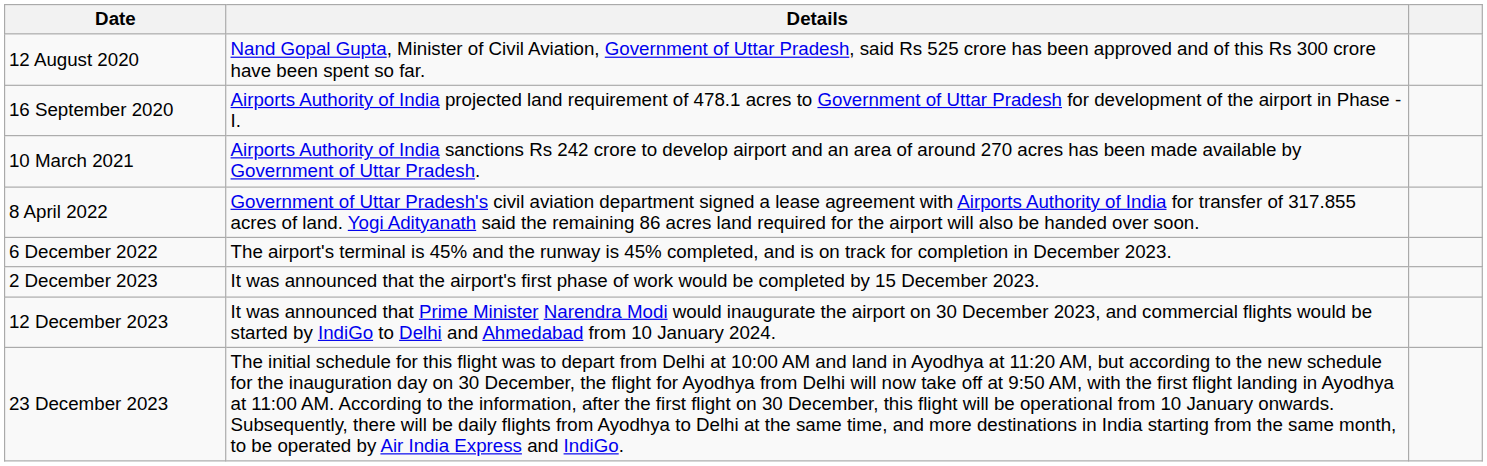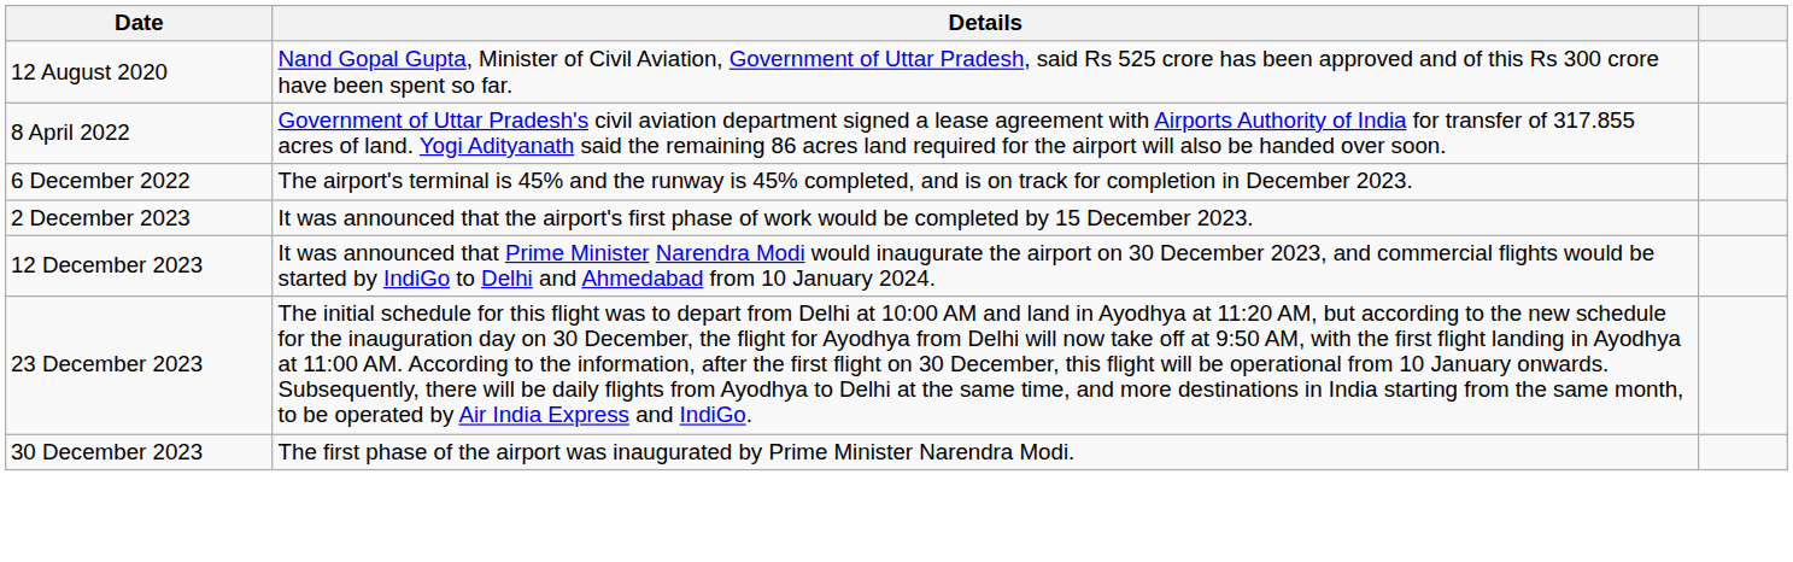 <table class="wikitable" style="width:100%;">
 <tr>
 <th style="width:15%;">Date</th>
 <th style="width:80%;">Details</th>
 <th style="width:05%;"></th>
 </tr>
 <tr>
 <td>12 August 2020</td>
 <td><a href='#'>Nand Gopal Gupta</a>, Minister of Civil Aviation, <a href='#'>Government of Uttar Pradesh</a>, said Rs 525 crore has been approved and of this Rs 300 crore have been spent so far.</td>
-<td></td>
-</tr>
-<tr>
-<td>16 September 2020</td>
-<td><a href='#'>Airports Authority of India</a> projected land requirement of 478.1 acres to <a href='#'>Government of Uttar Pradesh</a> for development of the airport in Phase - I.</td>
-<td></td>
-</tr>
-<tr>
-<td>10 March 2021</td>
-<td><a href='#'>Airports Authority of India</a> sanctions Rs 242 crore to develop airport and an area of around 270 acres has been made available by <a href='#'>Government of Uttar Pradesh</a>.</td>
 <td></td>
 </tr>
 <tr>
 <td>8 April 2022</td>
 <td><a href='#'>Government of Uttar Pradesh's</a> civil aviation department signed a lease agreement with <a href='#'>Airports Authority of India</a> for transfer of 317.855 acres of land. <a href='#'>Yogi Adityanath</a> said the remaining 86 acres land required for the airport will also be handed over soon.</td>
 <td></td>
 </tr>
 <tr>
 <td>6 December 2022</td>
 <td>The airport's terminal is 45% and the runway is 45% completed, and is on track for completion in December 2023.</td>
 <td></td>
 </tr>
 <tr>
 <td>2 December 2023</td>
 <td>It was announced that the airport's first phase of work would be completed by 15 December 2023.</td>
 <td></td>
 </tr>
 <tr>
 <td>12 December 2023</td>
 <td>It was announced that <a href='#'>Prime Minister</a> <a href='#'>Narendra Modi</a> would inaugurate the airport on 30 December 2023, and commercial flights would be started by <a href='#'>IndiGo</a> to <a href='#'>Delhi</a> and <a href='#'>Ahmedabad</a> from 10 January 2024.</td>
 <td></td>
 </tr>
 <tr>
 <td>23 December 2023</td>
 <td>The initial schedule for this flight was to depart from Delhi at 10:00 AM and land in Ayodhya at 11:20 AM, but according to the new schedule for the inauguration day on 30 December, the flight for Ayodhya from Delhi will now take off at 9:50 AM, with the first flight landing in Ayodhya at 11:00 AM. According to the information, after the first flight on 30 December, this flight will be operational from 10 January onwards. Subsequently, there will be daily flights from Ayodhya to Delhi at the same time, and more destinations in India starting from the same month, to be operated by <a href='#'>Air India Express</a> and <a href='#'>IndiGo</a>.</td>
 <td></td>
 </tr>
+<tr>
+<td>30 December 2023</td>
+<td>The first phase of the airport was inaugurated by Prime Minister Narendra Modi.</td>
+<td></td>
+</tr>
 </table>
